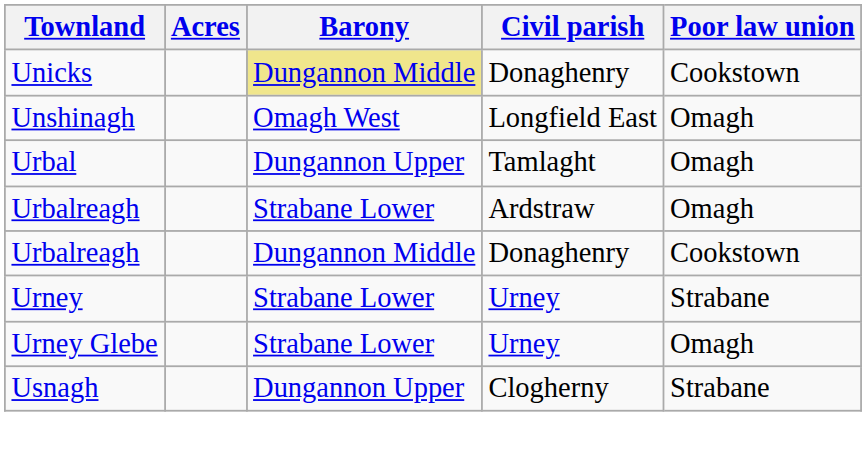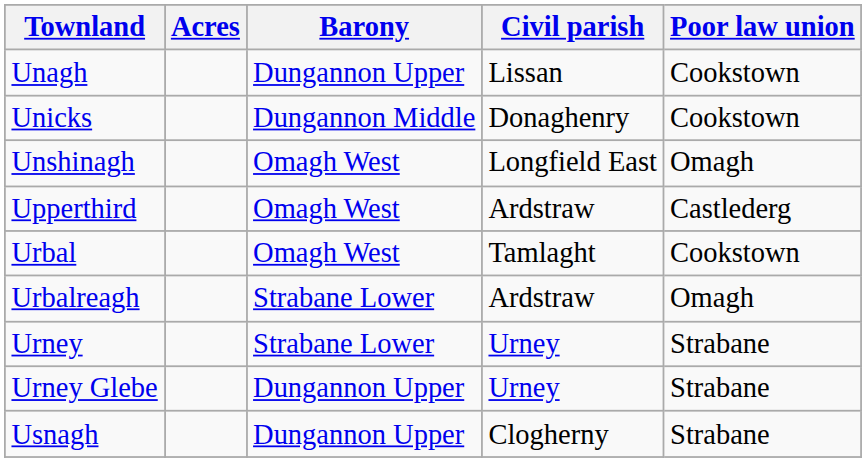 <table class="wikitable sortable" style="border:1px;">
 <tr>
 <th><a href='#'>Townland</a></th>
 <th><a href='#'>Acres</a></th>
 <th><a href='#'>Barony</a></th>
 <th><a href='#'>Civil parish</a></th>
 <th><a href='#'>Poor law union</a></th>
 </tr>
 <tr>
+<td><a href='#'>Unagh</a></td>
+<td align="right"></td>
+<td><a href='#'>Dungannon Upper</a></td>
+<td>Lissan</td>
+<td>Cookstown</td>
+</tr>
+<tr>
 <td><a href='#'>Unicks</a></td>
 <td align="right"></td>
-<td style="background: khaki;"><a href='#'>Dungannon Middle</a></td>
+<td><a href='#'>Dungannon Middle</a></td>
 <td>Donaghenry</td>
 <td>Cookstown</td>
 </tr>
 <tr>
 <td><a href='#'>Unshinagh</a></td>
 <td align="right"></td>
 <td><a href='#'>Omagh West</a></td>
 <td>Longfield East</td>
 <td>Omagh</td>
 </tr>
 <tr>
+<td><a href='#'>Upperthird</a></td>
+<td align="right"></td>
+<td><a href='#'>Omagh West</a></td>
+<td>Ardstraw</td>
+<td>Castlederg</td>
+</tr>
+<tr>
 <td><a href='#'>Urbal</a></td>
 <td align="right"></td>
-<td><a href='#'>Dungannon Upper</a></td>
+<td><a href='#'>Omagh West</a></td>
 <td>Tamlaght</td>
-<td>Omagh</td>
+<td>Cookstown</td>
 </tr>
 <tr>
 <td><a href='#'>Urbalreagh</a></td>
 <td align="right"></td>
 <td><a href='#'>Strabane Lower</a></td>
 <td>Ardstraw</td>
 <td>Omagh</td>
-</tr>
-<tr>
-<td><a href='#'>Urbalreagh</a></td>
-<td align="right"></td>
-<td><a href='#'>Dungannon Middle</a></td>
-<td>Donaghenry</td>
-<td>Cookstown</td>
 </tr>
 <tr>
 <td><a href='#'>Urney</a></td>
 <td align="right"></td>
 <td><a href='#'>Strabane Lower</a></td>
 <td><a href='#'>Urney</a></td>
 <td>Strabane</td>
 </tr>
 <tr>
 <td><a href='#'>Urney Glebe</a></td>
 <td align="right"></td>
-<td><a href='#'>Strabane Lower</a></td>
+<td><a href='#'>Dungannon Upper</a></td>
 <td><a href='#'>Urney</a></td>
-<td>Omagh</td>
+<td>Strabane</td>
 </tr>
 <tr>
 <td><a href='#'>Usnagh</a></td>
 <td align="right"></td>
 <td><a href='#'>Dungannon Upper</a></td>
 <td>Clogherny</td>
 <td>Strabane</td>
 </tr>
 </table>
